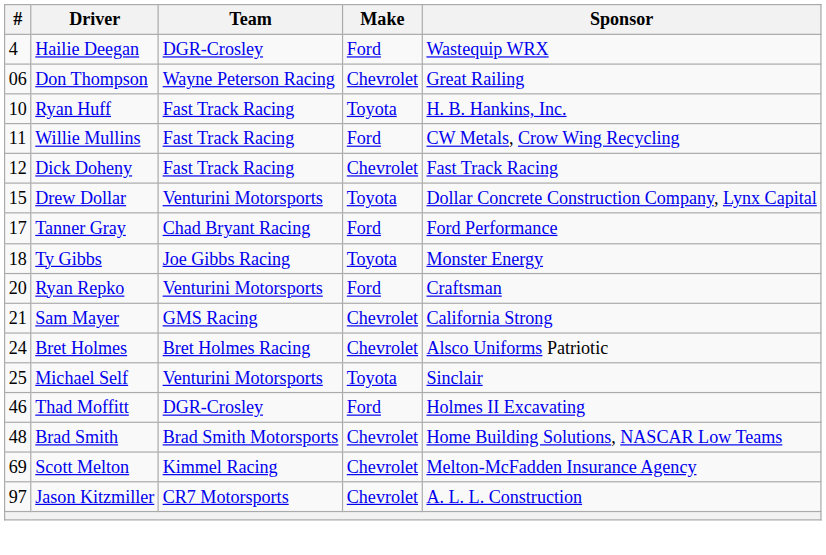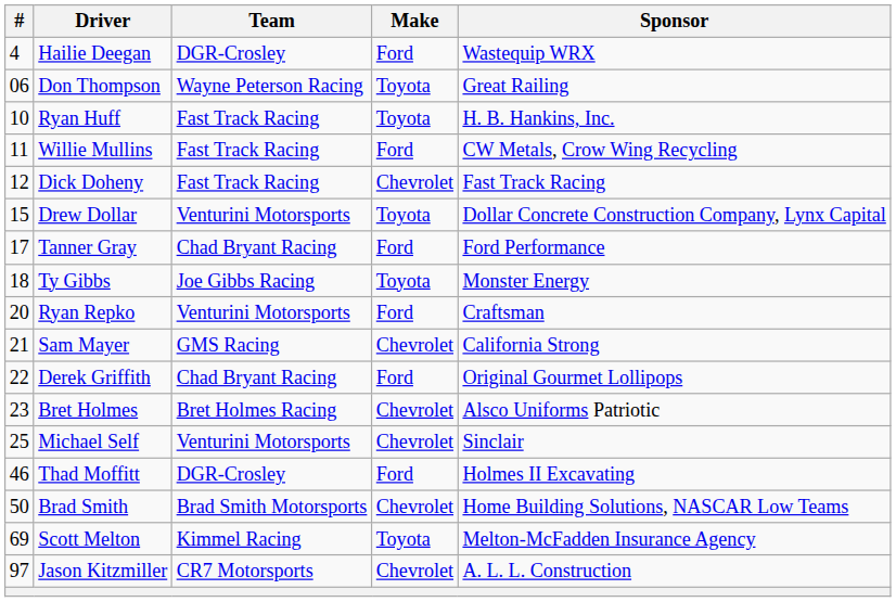 <table class="wikitable" style="font-size:95%">
 <tr>
 <th>#</th>
 <th>Driver</th>
 <th>Team</th>
 <th>Make</th>
 <th>Sponsor</th>
 </tr>
 <tr>
 <td>4</td>
 <td><a href='#'>Hailie Deegan</a></td>
 <td><a href='#'>DGR-Crosley</a></td>
 <td><a href='#'>Ford</a></td>
 <td><a href='#'>Wastequip WRX</a></td>
 </tr>
 <tr>
 <td>06</td>
 <td><a href='#'>Don Thompson</a></td>
 <td><a href='#'>Wayne Peterson Racing</a></td>
-<td><a href='#'>Chevrolet</a></td>
+<td><a href='#'>Toyota</a></td>
 <td><a href='#'>Great Railing</a></td>
 </tr>
 <tr>
 <td>10</td>
 <td><a href='#'>Ryan Huff</a></td>
 <td><a href='#'>Fast Track Racing</a></td>
 <td><a href='#'>Toyota</a></td>
 <td><a href='#'>H. B. Hankins, Inc.</a></td>
 </tr>
 <tr>
 <td>11</td>
 <td><a href='#'>Willie Mullins</a></td>
 <td><a href='#'>Fast Track Racing</a></td>
 <td><a href='#'>Ford</a></td>
 <td><a href='#'>CW Metals</a>, <a href='#'>Crow Wing Recycling</a></td>
 </tr>
 <tr>
 <td>12</td>
 <td><a href='#'>Dick Doheny</a></td>
 <td><a href='#'>Fast Track Racing</a></td>
 <td><a href='#'>Chevrolet</a></td>
 <td><a href='#'>Fast Track Racing</a></td>
 </tr>
 <tr>
 <td>15</td>
 <td><a href='#'>Drew Dollar</a></td>
 <td><a href='#'>Venturini Motorsports</a></td>
 <td><a href='#'>Toyota</a></td>
 <td><a href='#'>Dollar Concrete Construction Company</a>, <a href='#'>Lynx Capital</a></td>
 </tr>
 <tr>
 <td>17</td>
 <td><a href='#'>Tanner Gray</a></td>
 <td><a href='#'>Chad Bryant Racing</a></td>
 <td><a href='#'>Ford</a></td>
 <td><a href='#'>Ford Performance</a></td>
 </tr>
 <tr>
 <td>18</td>
 <td><a href='#'>Ty Gibbs</a></td>
 <td><a href='#'>Joe Gibbs Racing</a></td>
 <td><a href='#'>Toyota</a></td>
 <td><a href='#'>Monster Energy</a></td>
 </tr>
 <tr>
 <td>20</td>
 <td><a href='#'>Ryan Repko</a></td>
 <td><a href='#'>Venturini Motorsports</a></td>
 <td><a href='#'>Ford</a></td>
 <td><a href='#'>Craftsman</a></td>
 </tr>
 <tr>
 <td>21</td>
 <td><a href='#'>Sam Mayer</a></td>
 <td><a href='#'>GMS Racing</a></td>
 <td><a href='#'>Chevrolet</a></td>
 <td><a href='#'>California Strong</a></td>
 </tr>
 <tr>
-<td>24</td>
+<td>22</td>
+<td><a href='#'>Derek Griffith</a></td>
+<td><a href='#'>Chad Bryant Racing</a></td>
+<td><a href='#'>Ford</a></td>
+<td><a href='#'>Original Gourmet Lollipops</a></td>
+</tr>
+<tr>
+<td>23</td>
 <td><a href='#'>Bret Holmes</a></td>
 <td><a href='#'>Bret Holmes Racing</a></td>
 <td><a href='#'>Chevrolet</a></td>
 <td><a href='#'>Alsco Uniforms</a> Patriotic</td>
 </tr>
 <tr>
 <td>25</td>
 <td><a href='#'>Michael Self</a></td>
 <td><a href='#'>Venturini Motorsports</a></td>
-<td><a href='#'>Toyota</a></td>
+<td><a href='#'>Chevrolet</a></td>
 <td><a href='#'>Sinclair</a></td>
 </tr>
 <tr>
 <td>46</td>
 <td><a href='#'>Thad Moffitt</a></td>
 <td><a href='#'>DGR-Crosley</a></td>
 <td><a href='#'>Ford</a></td>
 <td><a href='#'>Holmes II Excavating</a></td>
 </tr>
 <tr>
-<td>48</td>
+<td>50</td>
 <td><a href='#'>Brad Smith</a></td>
 <td><a href='#'>Brad Smith Motorsports</a></td>
 <td><a href='#'>Chevrolet</a></td>
 <td><a href='#'>Home Building Solutions</a>, <a href='#'>NASCAR Low Teams</a></td>
 </tr>
 <tr>
 <td>69</td>
 <td><a href='#'>Scott Melton</a></td>
 <td><a href='#'>Kimmel Racing</a></td>
-<td><a href='#'>Chevrolet</a></td>
+<td><a href='#'>Toyota</a></td>
 <td><a href='#'>Melton-McFadden Insurance Agency</a></td>
 </tr>
 <tr>
 <td>97</td>
 <td><a href='#'>Jason Kitzmiller</a></td>
 <td><a href='#'>CR7 Motorsports</a></td>
 <td><a href='#'>Chevrolet</a></td>
 <td><a href='#'>A. L. L. Construction</a></td>
 </tr>
 <tr>
 <th colspan="5"></th>
 </tr>
 </table>
